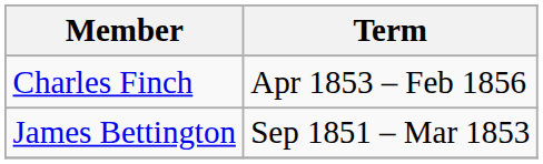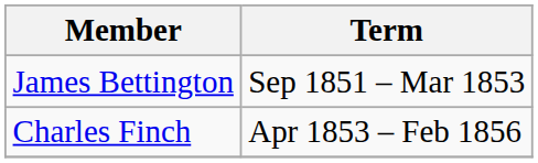 <table class="wikitable">
 <tr>
 <th>Member</th>
 <th>Term</th>
 </tr>
 <tr>
+<td><a href='#'>James Bettington</a></td>
+<td>Sep 1851 – Mar 1853</td>
+</tr>
+<tr>
 <td><a href='#'>Charles Finch</a></td>
 <td>Apr 1853 – Feb 1856</td>
 </tr>
 <tr>
-<td><a href='#'>James Bettington</a></td>
-<td>Sep 1851 – Mar 1853</td>
-</tr>
-<tr>
 </tr>
 </table>
